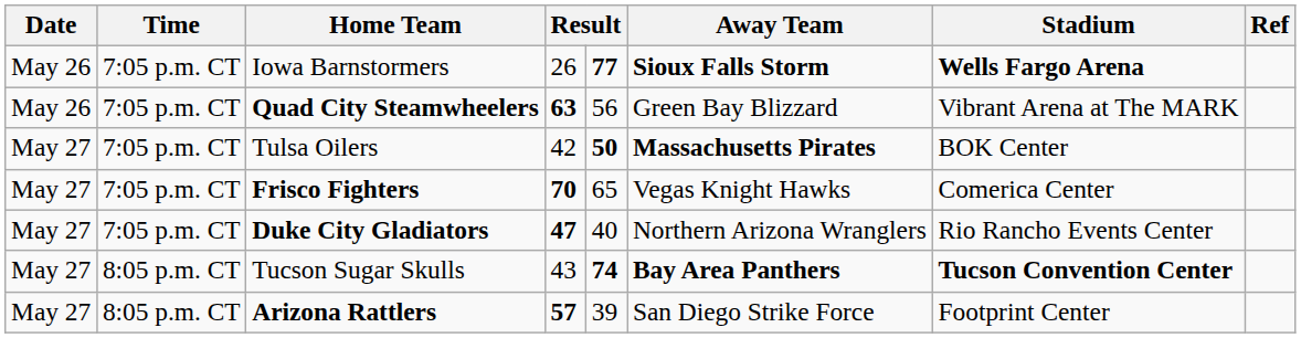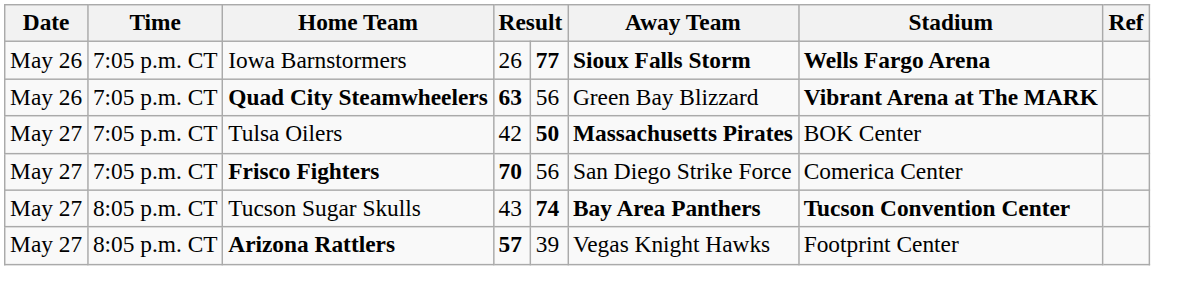 <table class="wikitable">
 <tr>
 <th>Date</th>
 <th>Time</th>
 <th>Home Team</th>
 <th colspan="2">Result</th>
 <th>Away Team</th>
 <th>Stadium</th>
 <th>Ref</th>
 </tr>
 <tr>
 <td>May 26</td>
 <td>7:05 p.m. CT</td>
 <td>Iowa Barnstormers</td>
 <td>26</td>
 <td><strong>77</strong></td>
 <td><strong>Sioux Falls Storm</strong></td>
 <td><strong>Wells Fargo Arena</strong></td>
 <td></td>
 </tr>
 <tr>
 <td>May 26</td>
 <td>7:05 p.m. CT</td>
 <td><strong>Quad City Steamwheelers</strong></td>
 <td><strong>63</strong></td>
 <td>56</td>
 <td>Green Bay Blizzard</td>
-<td>Vibrant Arena at The MARK</td>
+<td><strong>Vibrant Arena at The MARK</strong></td>
 <td></td>
 </tr>
 <tr>
 <td>May 27</td>
 <td>7:05 p.m. CT</td>
 <td>Tulsa Oilers</td>
 <td>42</td>
 <td><strong>50</strong></td>
 <td><strong>Massachusetts Pirates</strong></td>
 <td>BOK Center</td>
 <td></td>
 </tr>
 <tr>
 <td>May 27</td>
 <td>7:05 p.m. CT</td>
 <td><strong>Frisco Fighters</strong></td>
 <td><strong>70</strong></td>
-<td>65</td>
-<td>Vegas Knight Hawks</td>
+<td>56</td>
+<td>San Diego Strike Force</td>
 <td>Comerica Center</td>
-<td></td>
-</tr>
-<tr>
-<td>May 27</td>
-<td>7:05 p.m. CT</td>
-<td><strong>Duke City Gladiators</strong></td>
-<td><strong>47</strong></td>
-<td>40</td>
-<td>Northern Arizona Wranglers</td>
-<td>Rio Rancho Events Center</td>
 <td></td>
 </tr>
 <tr>
 <td>May 27</td>
 <td>8:05 p.m. CT</td>
 <td>Tucson Sugar Skulls</td>
 <td>43</td>
 <td><strong>74</strong></td>
 <td><strong>Bay Area Panthers</strong></td>
 <td><strong>Tucson Convention Center</strong></td>
 <td></td>
 </tr>
 <tr>
 <td>May 27</td>
 <td>8:05 p.m. CT</td>
 <td><strong>Arizona Rattlers</strong></td>
 <td><strong>57</strong></td>
 <td>39</td>
-<td>San Diego Strike Force</td>
+<td>Vegas Knight Hawks</td>
 <td>Footprint Center</td>
 <td></td>
 </tr>
 </table>
